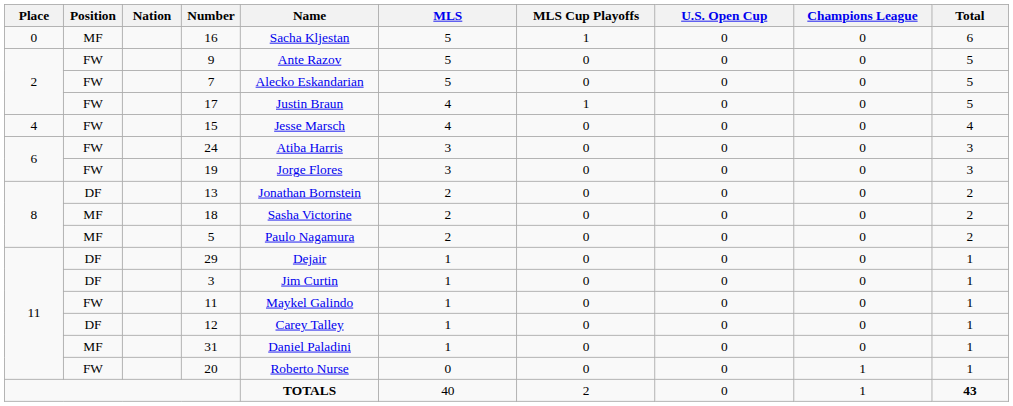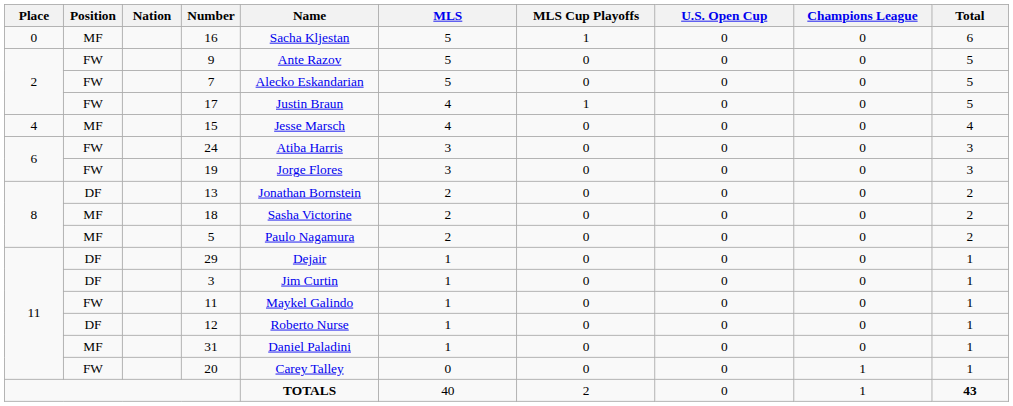 <table class="wikitable" style="font-size: 95%; text-align: center;">
 <tr>
 <th width=60>Place</th>
 <th width=60>Position</th>
 <th width=60>Nation</th>
 <th width=60>Number</th>
 <th width=150>Name</th>
 <th width=150><a href='#'>MLS</a></th>
 <th width=150>MLS Cup Playoffs</th>
 <th width=150><a href='#'>U.S. Open Cup</a></th>
 <th width=150><a href='#'>Champions League</a></th>
 <th width=80><strong>Total</strong></th>
 </tr>
 <tr>
 <td>0</td>
 <td>MF</td>
 <td></td>
 <td>16</td>
 <td><a href='#'>Sacha Kljestan</a></td>
 <td>5</td>
 <td>1</td>
 <td>0</td>
 <td>0</td>
 <td>6</td>
 </tr>
 <tr>
 <td rowspan="3">2</td>
 <td>FW</td>
 <td></td>
 <td>9</td>
 <td><a href='#'>Ante Razov</a></td>
 <td>5</td>
 <td>0</td>
 <td>0</td>
 <td>0</td>
 <td>5</td>
 </tr>
 <tr>
 <td>FW</td>
 <td></td>
 <td>7</td>
 <td><a href='#'>Alecko Eskandarian</a></td>
 <td>5</td>
 <td>0</td>
 <td>0</td>
 <td>0</td>
 <td>5</td>
 </tr>
 <tr>
 <td>FW</td>
 <td></td>
 <td>17</td>
 <td><a href='#'>Justin Braun</a></td>
 <td>4</td>
 <td>1</td>
 <td>0</td>
 <td>0</td>
 <td>5</td>
 </tr>
 <tr>
 <td>4</td>
-<td>FW</td>
+<td>MF</td>
 <td></td>
 <td>15</td>
 <td><a href='#'>Jesse Marsch</a></td>
 <td>4</td>
 <td>0</td>
 <td>0</td>
 <td>0</td>
 <td>4</td>
 </tr>
 <tr>
 <td rowspan="2">6</td>
 <td>FW</td>
 <td></td>
 <td>24</td>
 <td><a href='#'>Atiba Harris</a></td>
 <td>3</td>
 <td>0</td>
 <td>0</td>
 <td>0</td>
 <td>3</td>
 </tr>
 <tr>
 <td>FW</td>
 <td></td>
 <td>19</td>
 <td><a href='#'>Jorge Flores</a></td>
 <td>3</td>
 <td>0</td>
 <td>0</td>
 <td>0</td>
 <td>3</td>
 </tr>
 <tr>
 <td rowspan="3">8</td>
 <td>DF</td>
 <td></td>
 <td>13</td>
 <td><a href='#'>Jonathan Bornstein</a></td>
 <td>2</td>
 <td>0</td>
 <td>0</td>
 <td>0</td>
 <td>2</td>
 </tr>
 <tr>
 <td>MF</td>
 <td></td>
 <td>18</td>
 <td><a href='#'>Sasha Victorine</a></td>
 <td>2</td>
 <td>0</td>
 <td>0</td>
 <td>0</td>
 <td>2</td>
 </tr>
 <tr>
 <td>MF</td>
 <td></td>
 <td>5</td>
 <td><a href='#'>Paulo Nagamura</a></td>
 <td>2</td>
 <td>0</td>
 <td>0</td>
 <td>0</td>
 <td>2</td>
 </tr>
 <tr>
 <td rowspan="6">11</td>
 <td>DF</td>
 <td></td>
 <td>29</td>
 <td><a href='#'>Dejair</a></td>
 <td>1</td>
 <td>0</td>
 <td>0</td>
 <td>0</td>
 <td>1</td>
 </tr>
 <tr>
 <td>DF</td>
 <td></td>
 <td>3</td>
 <td><a href='#'>Jim Curtin</a></td>
 <td>1</td>
 <td>0</td>
 <td>0</td>
 <td>0</td>
 <td>1</td>
 </tr>
 <tr>
 <td>FW</td>
 <td></td>
 <td>11</td>
 <td><a href='#'>Maykel Galindo</a></td>
 <td>1</td>
 <td>0</td>
 <td>0</td>
 <td>0</td>
 <td>1</td>
 </tr>
 <tr>
 <td>DF</td>
 <td></td>
 <td>12</td>
-<td><a href='#'>Carey Talley</a></td>
+<td><a href='#'>Roberto Nurse</a></td>
 <td>1</td>
 <td>0</td>
 <td>0</td>
 <td>0</td>
 <td>1</td>
 </tr>
 <tr>
 <td>MF</td>
 <td></td>
 <td>31</td>
 <td><a href='#'>Daniel Paladini</a></td>
 <td>1</td>
 <td>0</td>
 <td>0</td>
 <td>0</td>
 <td>1</td>
 </tr>
 <tr>
 <td>FW</td>
 <td></td>
 <td>20</td>
-<td><a href='#'>Roberto Nurse</a></td>
+<td><a href='#'>Carey Talley</a></td>
 <td>0</td>
 <td>0</td>
 <td>0</td>
 <td>1</td>
 <td>1</td>
 </tr>
 <tr>
 <td colspan="4"></td>
 <td><strong>TOTALS</strong></td>
 <td>40</td>
 <td>2</td>
 <td>0</td>
 <td>1</td>
 <td><strong>43</strong></td>
 </tr>
 </table>
